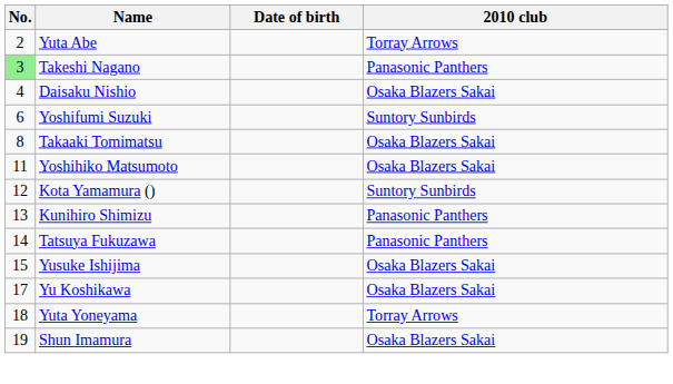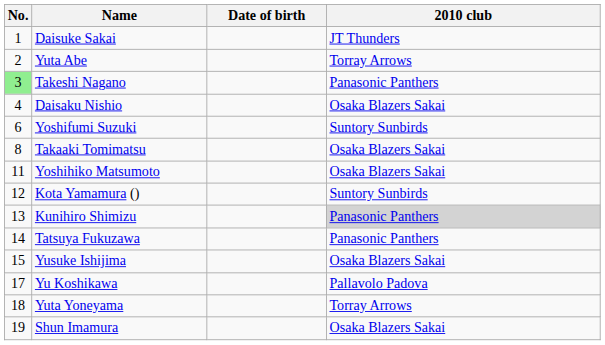 <table class="wikitable sortable" style="font-size:100%; text-align:center;">
 <tr>
 <th>No.</th>
 <th style="width:12em">Name</th>
 <th style="width:8em">Date of birth</th>
 <th style="width:19em">2010 club</th>
+</tr>
+<tr>
+<td>1</td>
+<td align=left><a href='#'>Daisuke Sakai</a></td>
+<td align=right></td>
+<td align=left> <a href='#'>JT Thunders</a></td>
 </tr>
 <tr>
 <td>2</td>
 <td align=left><a href='#'>Yuta Abe</a></td>
 <td align=right></td>
 <td align=left> <a href='#'>Torray Arrows</a></td>
 </tr>
 <tr>
 <td style="background: lightgreen;">3</td>
 <td align=left><a href='#'>Takeshi Nagano</a></td>
 <td align=right></td>
 <td align=left> <a href='#'>Panasonic Panthers</a></td>
 </tr>
 <tr>
 <td>4</td>
 <td align=left><a href='#'>Daisaku Nishio</a></td>
 <td align=right></td>
 <td align=left> <a href='#'>Osaka Blazers Sakai</a></td>
 </tr>
 <tr>
 <td>6</td>
 <td align=left><a href='#'>Yoshifumi Suzuki</a></td>
 <td align=right></td>
 <td align=left> <a href='#'>Suntory Sunbirds</a></td>
 </tr>
 <tr>
 <td>8</td>
 <td align=left><a href='#'>Takaaki Tomimatsu</a></td>
 <td align=right></td>
 <td align=left> <a href='#'>Osaka Blazers Sakai</a></td>
 </tr>
 <tr>
 <td>11</td>
 <td align=left><a href='#'>Yoshihiko Matsumoto</a></td>
 <td align=right></td>
 <td align=left> <a href='#'>Osaka Blazers Sakai</a></td>
 </tr>
 <tr>
 <td>12</td>
 <td align=left><a href='#'>Kota Yamamura</a> ()</td>
 <td align=right></td>
 <td align=left> <a href='#'>Suntory Sunbirds</a></td>
 </tr>
 <tr>
 <td>13</td>
 <td align=left><a href='#'>Kunihiro Shimizu</a></td>
 <td align=right></td>
-<td align=left> <a href='#'>Panasonic Panthers</a></td>
+<td align=left style="background: lightgrey;"> <a href='#'>Panasonic Panthers</a></td>
 </tr>
 <tr>
 <td>14</td>
 <td align=left><a href='#'>Tatsuya Fukuzawa</a></td>
 <td align=right></td>
 <td align=left> <a href='#'>Panasonic Panthers</a></td>
 </tr>
 <tr>
 <td>15</td>
 <td align=left><a href='#'>Yusuke Ishijima</a></td>
 <td align=right></td>
 <td align=left> <a href='#'>Osaka Blazers Sakai</a></td>
 </tr>
 <tr>
 <td>17</td>
 <td align=left><a href='#'>Yu Koshikawa</a></td>
 <td align=right></td>
-<td align=left> <a href='#'>Osaka Blazers Sakai</a></td>
+<td align=left> <a href='#'>Pallavolo Padova</a></td>
 </tr>
 <tr>
 <td>18</td>
 <td align=left><a href='#'>Yuta Yoneyama</a></td>
 <td align=right></td>
 <td align=left> <a href='#'>Torray Arrows</a></td>
 </tr>
 <tr>
 <td>19</td>
 <td align=left><a href='#'>Shun Imamura</a></td>
 <td align=right></td>
 <td align=left> <a href='#'>Osaka Blazers Sakai</a></td>
 </tr>
 </table>
